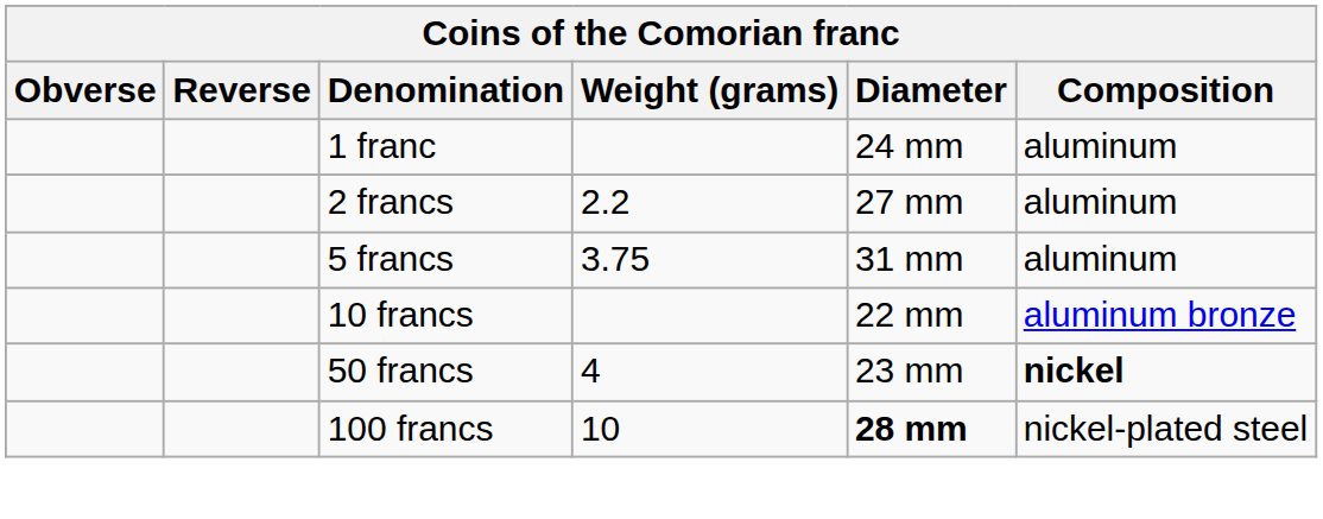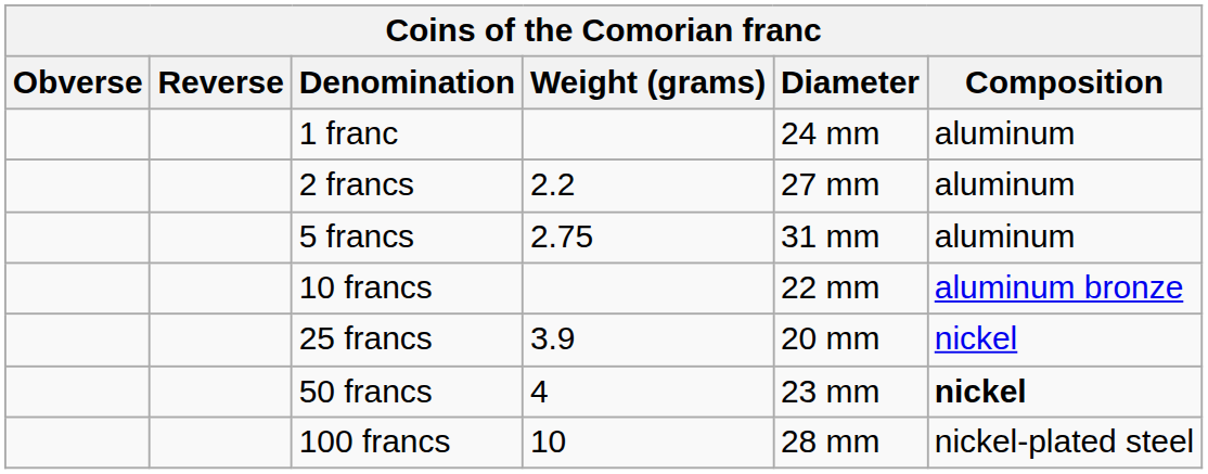 <table class="wikitable">
 <tr>
 <th colspan=6>Coins of the Comorian franc</th>
 </tr>
 <tr>
 <th>Obverse</th>
 <th>Reverse</th>
 <th>Denomination</th>
 <th>Weight (grams)</th>
 <th>Diameter</th>
 <th>Composition</th>
 </tr>
 <tr>
 <td></td>
 <td></td>
 <td>1 franc</td>
 <td></td>
 <td>24 mm</td>
 <td>aluminum</td>
 </tr>
 <tr>
 <td align=center></td>
 <td align=center></td>
 <td>2 francs</td>
 <td>2.2</td>
 <td>27 mm</td>
 <td>aluminum</td>
 </tr>
 <tr>
 <td align=center></td>
 <td align=center></td>
 <td>5 francs</td>
-<td>3.75</td>
+<td>2.75</td>
 <td>31 mm</td>
 <td>aluminum</td>
 </tr>
 <tr>
 <td align=center></td>
 <td align=center></td>
 <td>10 francs</td>
 <td></td>
 <td>22 mm</td>
 <td><a href='#'>aluminum bronze</a></td>
 </tr>
 <tr>
 <td align=center></td>
 <td align=center></td>
+<td>25 francs</td>
+<td>3.9</td>
+<td>20 mm</td>
+<td><a href='#'>nickel</a></td>
+</tr>
+<tr>
+<td align=center></td>
+<td align=center></td>
 <td>50 francs</td>
 <td>4</td>
 <td>23 mm</td>
 <td><strong>nickel</strong></td>
 </tr>
 <tr>
 <td align=center></td>
 <td align=center></td>
 <td>100 francs</td>
 <td>10</td>
-<td><strong>28 mm</strong></td>
+<td>28 mm</td>
 <td>nickel-plated steel</td>
 </tr>
 </table>
